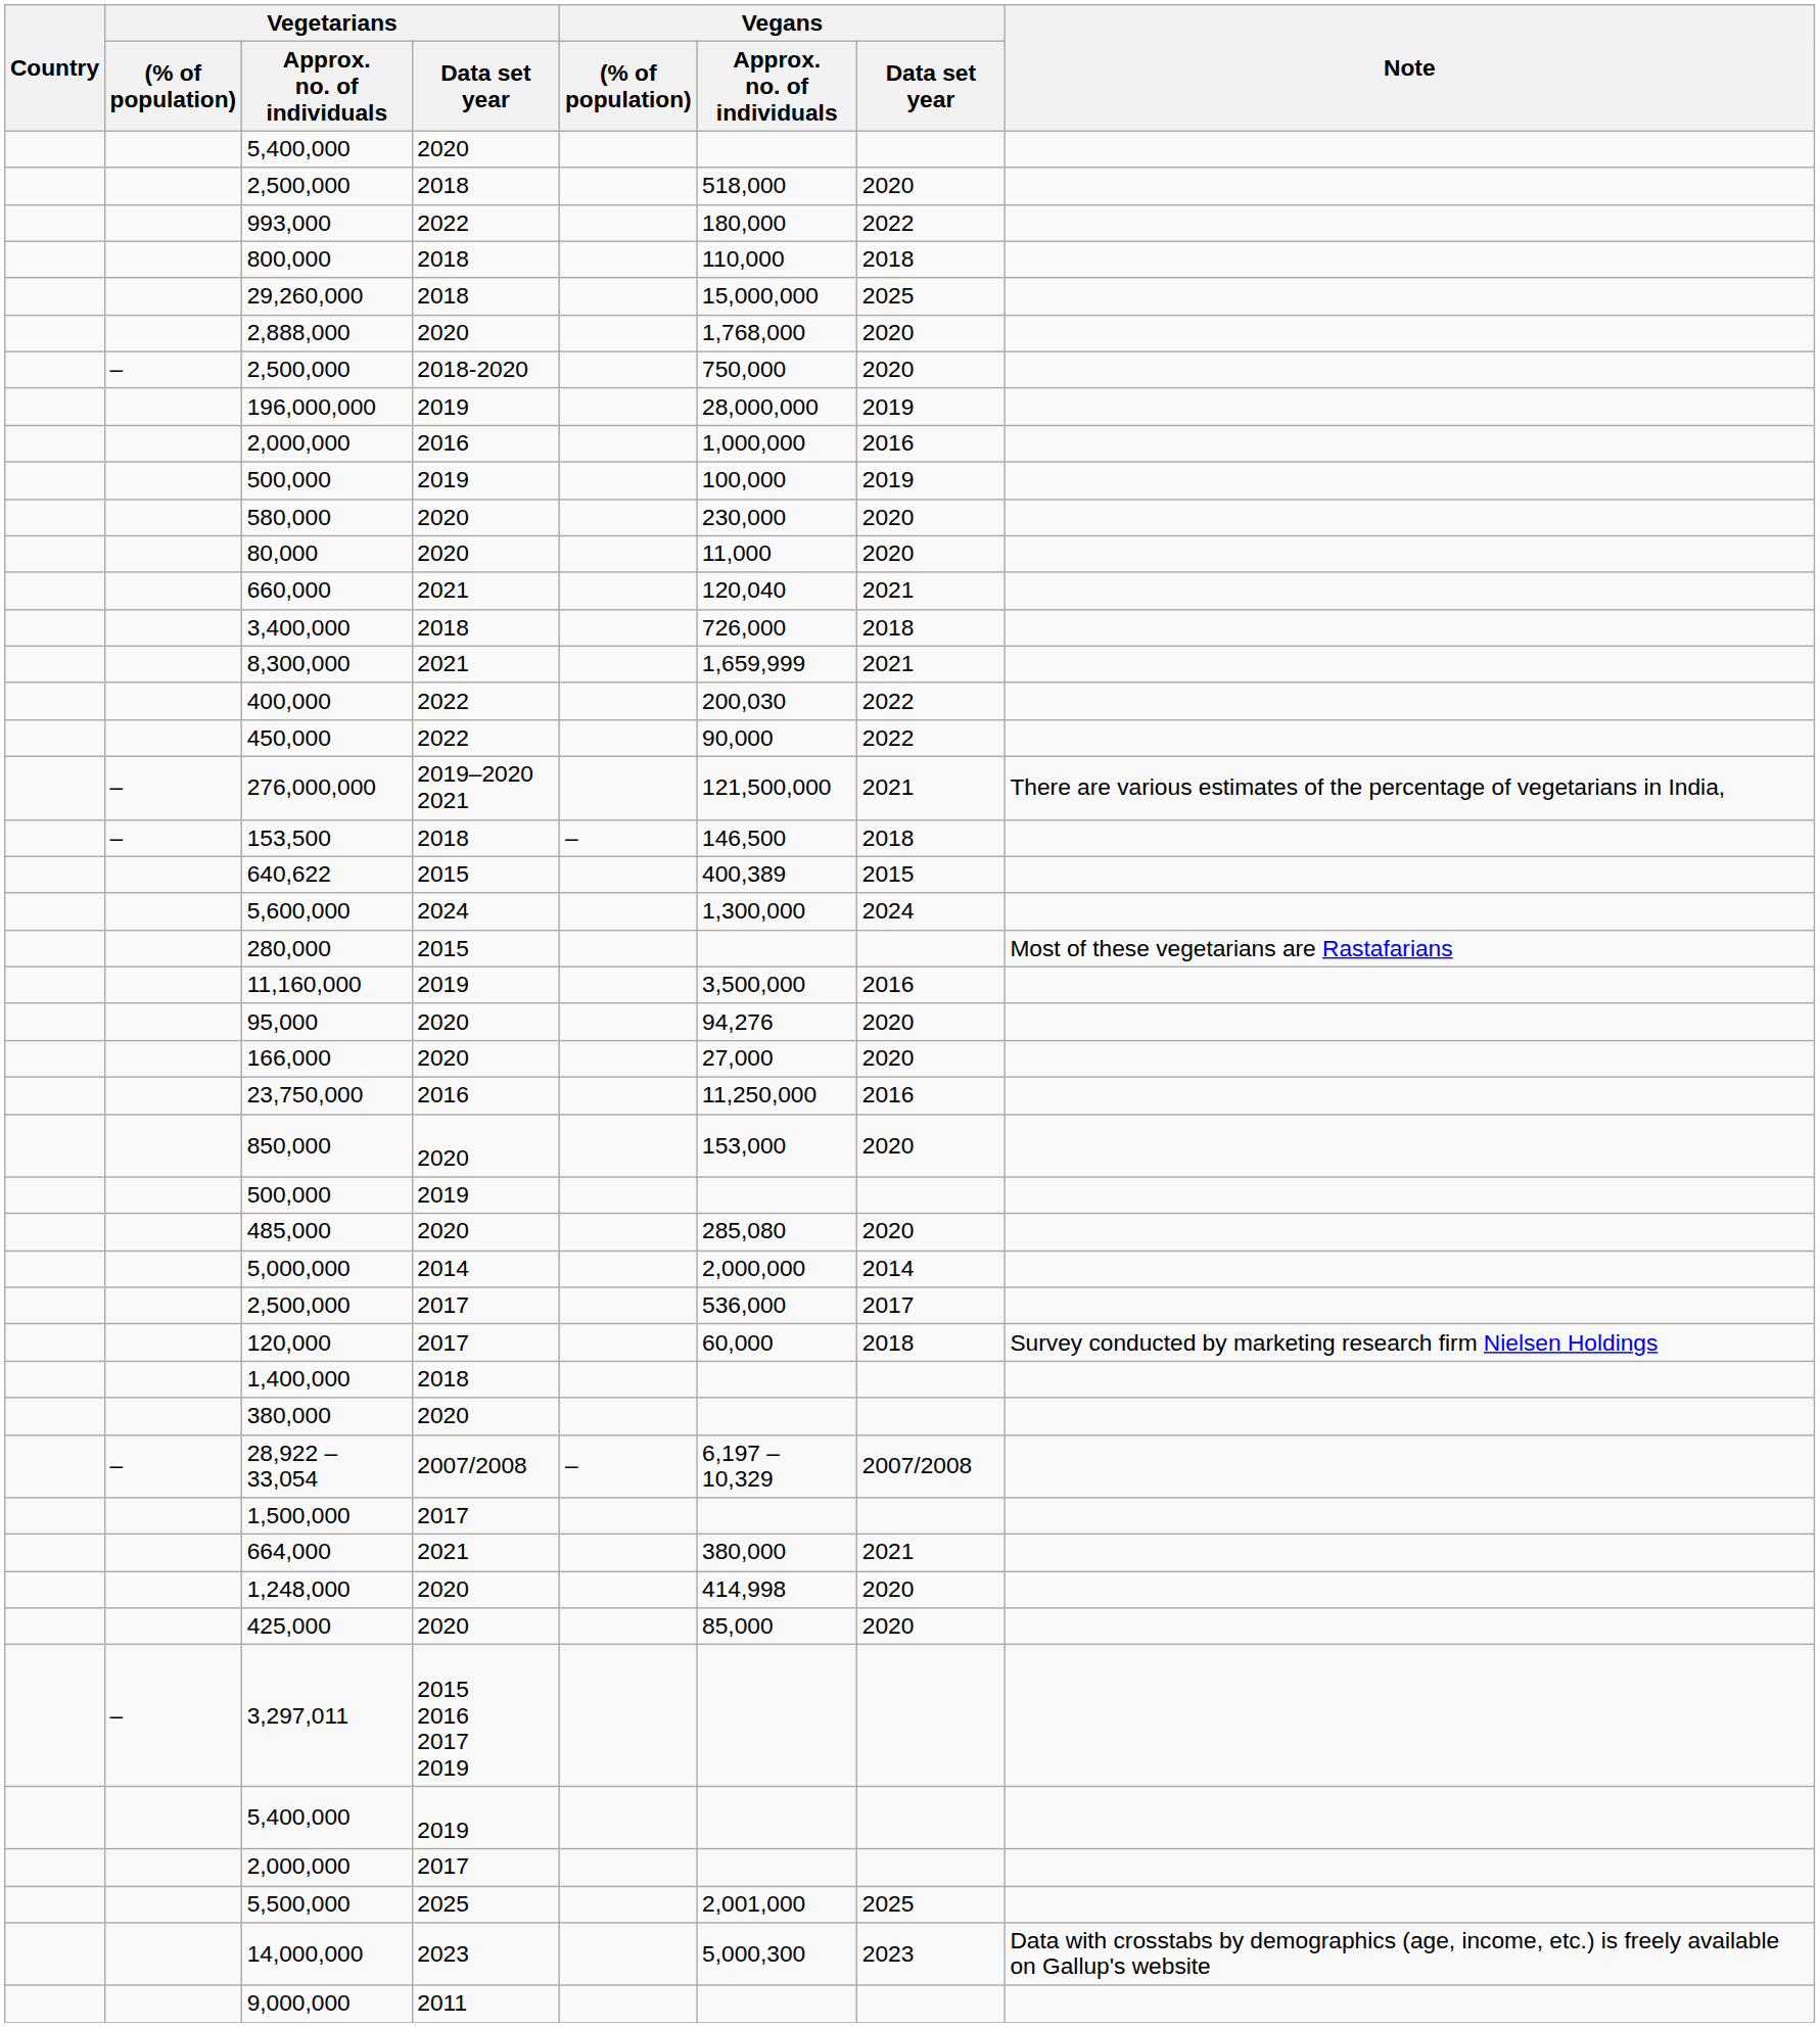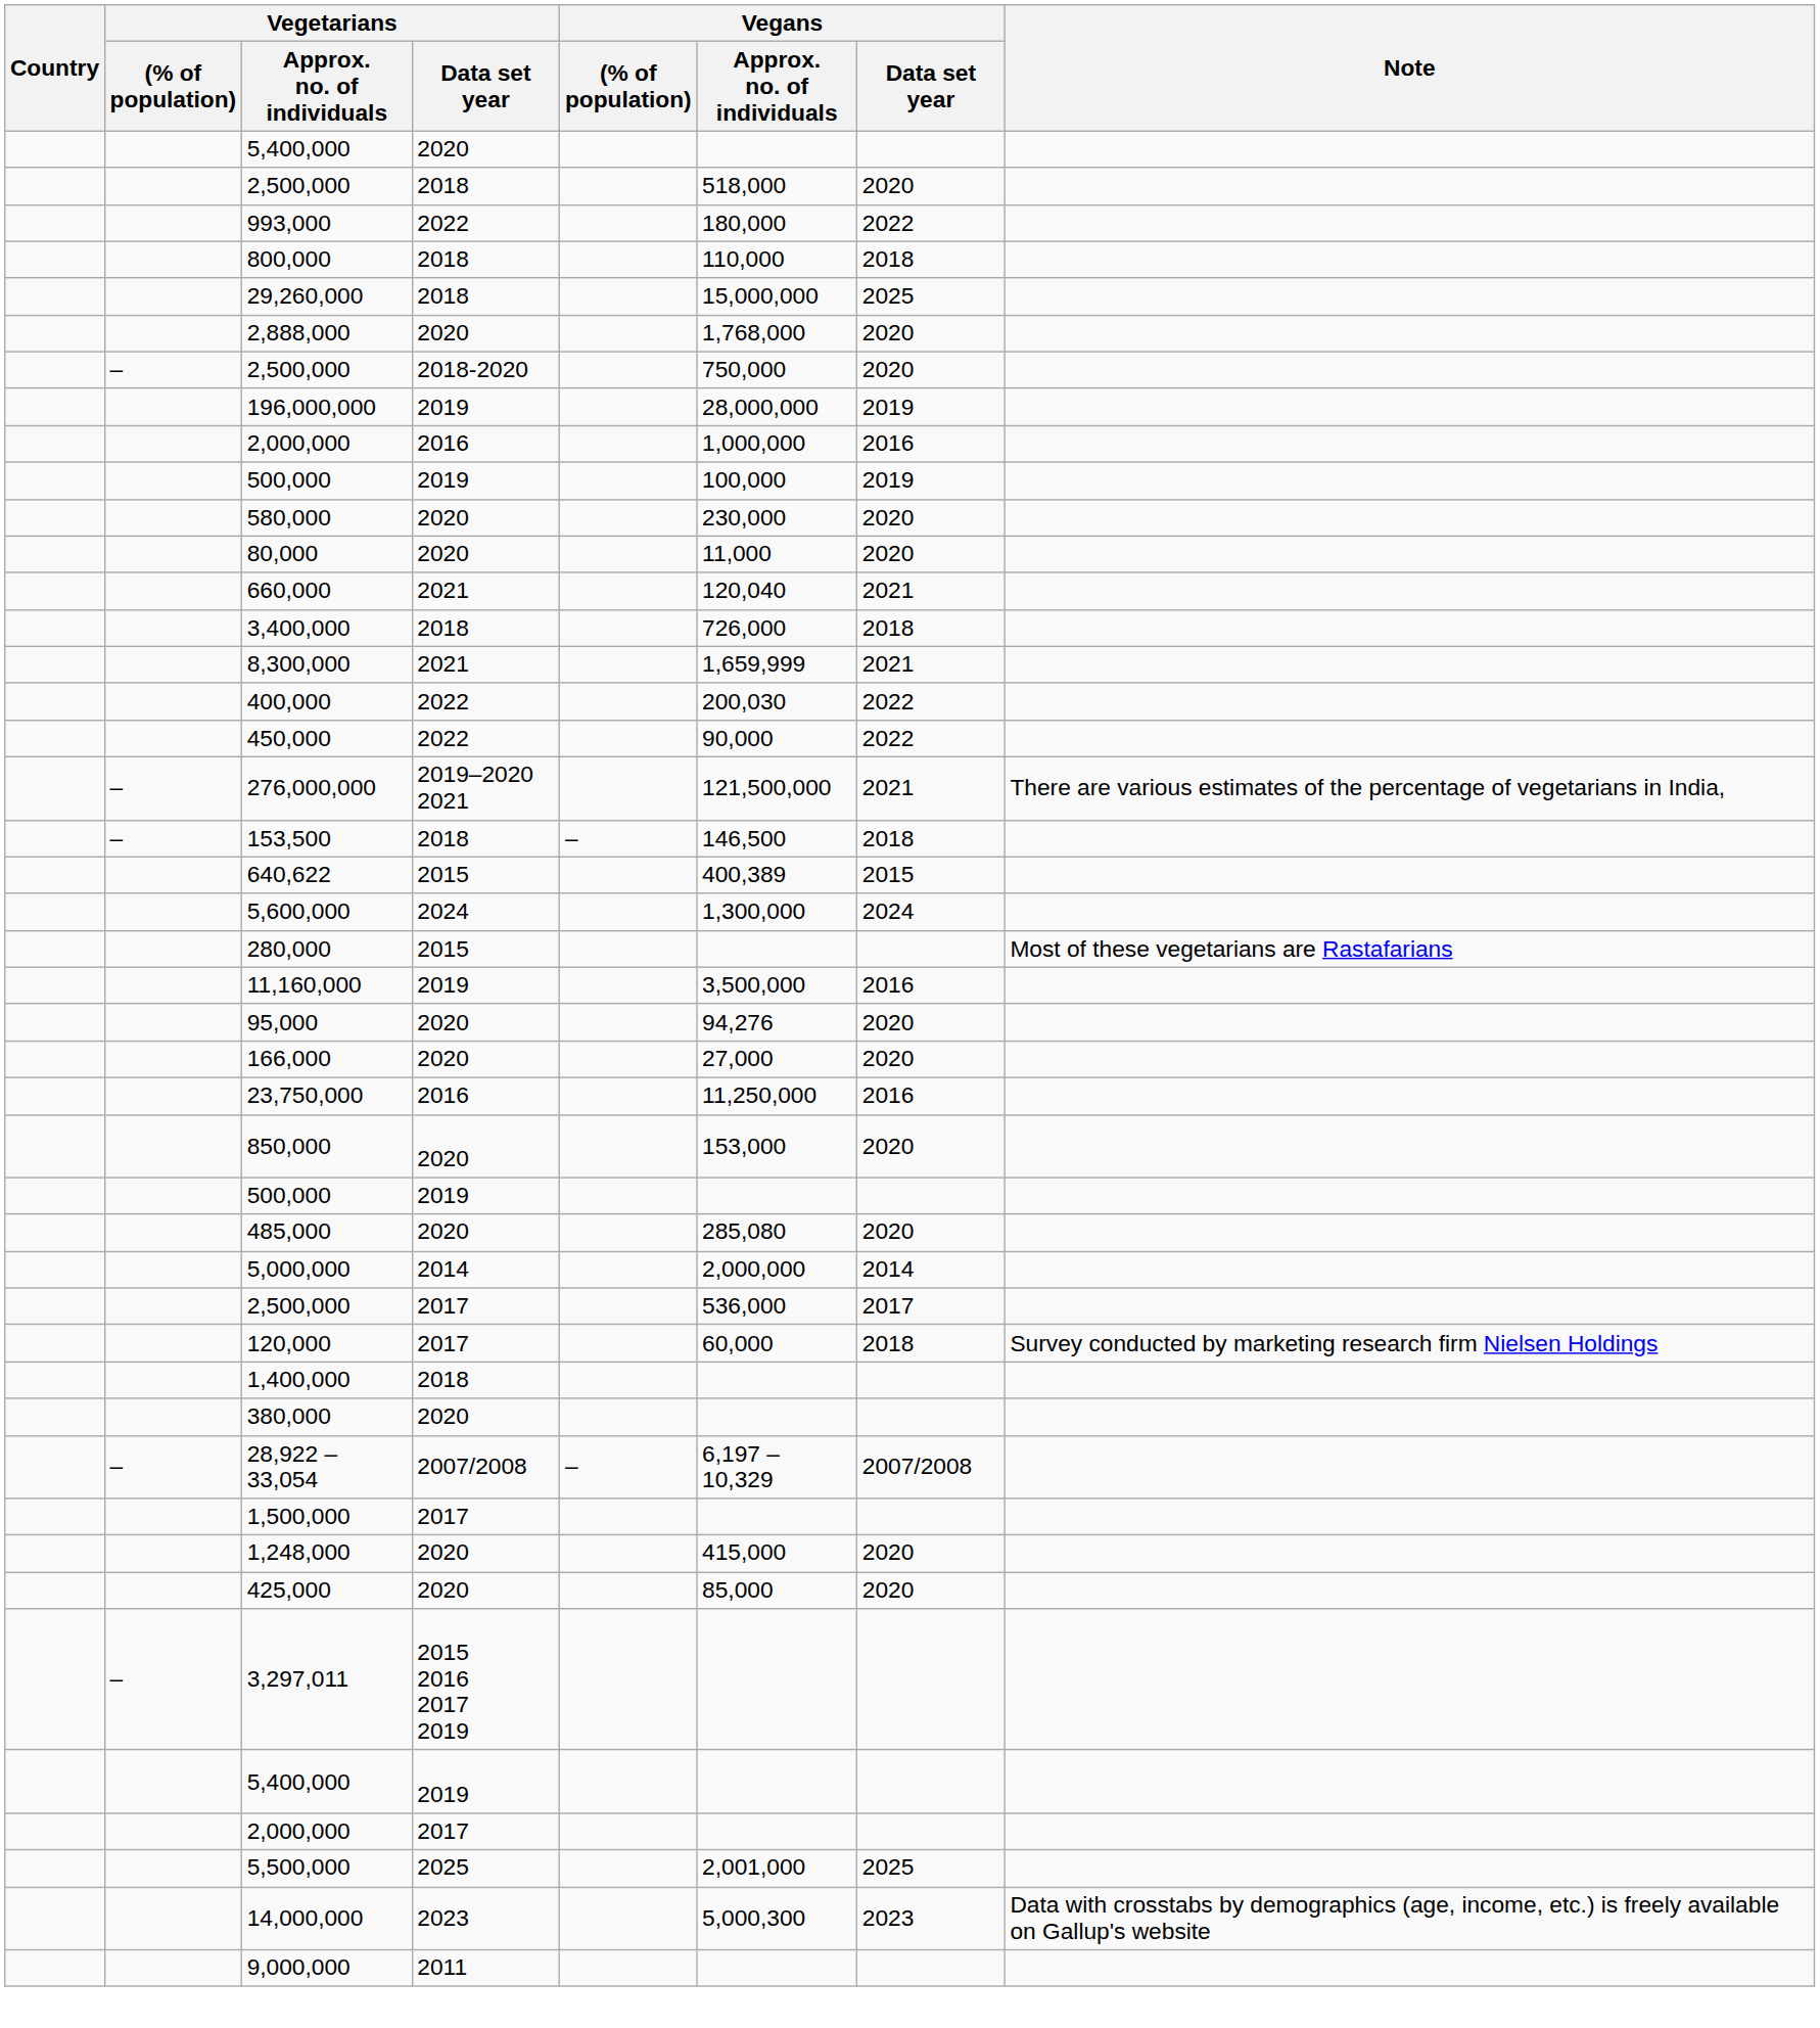 <table class="wikitable sortable">
 <tr>
 <th rowspan=2>Country</th>
 <th colspan=3>Vegetarians</th>
 <th colspan=3>Vegans</th>
 <th rowspan=2 class=unsortable>Note</th>
 </tr>
 <tr>
 <th>(% of<br>population)<br></th>
 <th>Approx.<br>no. of<br>individuals</th>
 <th>Data set year</th>
 <th>(% of<br>population)</th>
 <th>Approx.<br>no. of<br>individuals</th>
 <th>Data set year</th>
 </tr>
 <tr>
 <td></td>
 <td></td>
 <td>5,400,000</td>
 <td>2020</td>
 <td></td>
 <td></td>
 <td></td>
 <td></td>
 </tr>
 <tr>
 <td></td>
 <td></td>
 <td>2,500,000</td>
 <td>2018</td>
 <td></td>
 <td>518,000</td>
 <td>2020</td>
 <td></td>
 </tr>
 <tr>
 <td></td>
 <td></td>
 <td>993,000</td>
 <td>2022</td>
 <td></td>
 <td>180,000</td>
 <td>2022</td>
 <td></td>
 </tr>
 <tr>
 <td></td>
 <td></td>
 <td>800,000</td>
 <td>2018</td>
 <td></td>
 <td>110,000</td>
 <td>2018</td>
 <td></td>
 </tr>
 <tr>
 <td></td>
 <td></td>
 <td>29,260,000</td>
 <td>2018</td>
 <td></td>
 <td>15,000,000</td>
 <td>2025</td>
 <td></td>
 </tr>
 <tr>
 <td></td>
 <td></td>
 <td>2,888,000</td>
 <td>2020</td>
 <td></td>
 <td>1,768,000</td>
 <td>2020</td>
 <td></td>
 </tr>
 <tr>
 <td></td>
 <td>–</td>
 <td>2,500,000</td>
 <td>2018-2020</td>
 <td></td>
 <td>750,000</td>
 <td>2020</td>
 <td></td>
 </tr>
 <tr>
 <td></td>
 <td></td>
 <td>196,000,000</td>
 <td>2019</td>
 <td></td>
 <td>28,000,000</td>
 <td>2019</td>
 <td></td>
 </tr>
 <tr>
 <td></td>
 <td></td>
 <td>2,000,000</td>
 <td>2016</td>
 <td></td>
 <td>1,000,000</td>
 <td>2016</td>
 <td></td>
 </tr>
 <tr>
 <td></td>
 <td></td>
 <td>500,000</td>
 <td>2019</td>
 <td></td>
 <td>100,000</td>
 <td>2019</td>
 <td></td>
 </tr>
 <tr>
 <td></td>
 <td></td>
 <td>580,000</td>
 <td>2020</td>
 <td></td>
 <td>230,000</td>
 <td>2020</td>
 <td></td>
 </tr>
 <tr>
 <td></td>
 <td></td>
 <td>80,000</td>
 <td>2020</td>
 <td></td>
 <td>11,000</td>
 <td>2020</td>
 <td></td>
 </tr>
 <tr>
 <td></td>
 <td></td>
 <td>660,000</td>
 <td>2021</td>
 <td></td>
 <td>120,040</td>
 <td>2021</td>
 <td></td>
 </tr>
 <tr>
 <td></td>
 <td></td>
 <td>3,400,000</td>
 <td>2018</td>
 <td></td>
 <td>726,000</td>
 <td>2018</td>
 <td></td>
 </tr>
 <tr>
 <td></td>
 <td></td>
 <td>8,300,000</td>
 <td>2021</td>
 <td></td>
 <td>1,659,999</td>
 <td>2021</td>
 <td></td>
 </tr>
 <tr>
 <td></td>
 <td></td>
 <td>400,000</td>
 <td>2022</td>
 <td></td>
 <td>200,030</td>
 <td>2022</td>
 <td></td>
 </tr>
 <tr>
 <td></td>
 <td></td>
 <td>450,000</td>
 <td>2022</td>
 <td></td>
 <td>90,000</td>
 <td>2022</td>
 <td></td>
 </tr>
 <tr>
 <td></td>
 <td>–</td>
 <td>276,000,000</td>
 <td>2019–2020<br>2021</td>
 <td></td>
 <td>121,500,000</td>
 <td>2021</td>
 <td>There are various estimates of the percentage of vegetarians in India, </td>
 </tr>
 <tr>
 <td></td>
 <td>–</td>
 <td>153,500</td>
 <td>2018</td>
 <td>–</td>
 <td>146,500</td>
 <td>2018</td>
 <td></td>
 </tr>
 <tr>
 <td></td>
 <td></td>
 <td>640,622</td>
 <td>2015</td>
 <td></td>
 <td>400,389</td>
 <td>2015</td>
 <td></td>
 </tr>
 <tr>
 <td></td>
 <td></td>
 <td>5,600,000</td>
 <td>2024</td>
 <td></td>
 <td>1,300,000</td>
 <td>2024</td>
 <td></td>
 </tr>
 <tr>
 <td></td>
 <td></td>
 <td>280,000</td>
 <td>2015</td>
 <td></td>
 <td></td>
 <td></td>
 <td>Most of these vegetarians are <a href='#'>Rastafarians</a></td>
 </tr>
 <tr>
 <td></td>
 <td></td>
 <td>11,160,000</td>
 <td>2019</td>
 <td></td>
 <td>3,500,000</td>
 <td>2016</td>
 <td></td>
 </tr>
 <tr>
 <td></td>
 <td></td>
 <td>95,000</td>
 <td>2020</td>
 <td></td>
 <td>94,276</td>
 <td>2020</td>
 <td></td>
 </tr>
 <tr>
 <td></td>
 <td></td>
 <td>166,000</td>
 <td>2020</td>
 <td></td>
 <td>27,000</td>
 <td>2020</td>
 <td></td>
 </tr>
 <tr>
 <td></td>
 <td></td>
 <td>23,750,000</td>
 <td>2016</td>
 <td></td>
 <td>11,250,000</td>
 <td>2016</td>
 <td></td>
 </tr>
 <tr>
 <td></td>
 <td></td>
 <td>850,000</td>
 <td><br>2020</td>
 <td></td>
 <td>153,000</td>
 <td>2020<br></td>
 <td></td>
 </tr>
 <tr>
 <td></td>
 <td></td>
 <td>500,000</td>
 <td>2019</td>
 <td></td>
 <td></td>
 <td></td>
 <td></td>
 </tr>
 <tr>
 <td></td>
 <td></td>
 <td>485,000</td>
 <td>2020</td>
 <td></td>
 <td>285,080</td>
 <td>2020</td>
 <td></td>
 </tr>
 <tr>
 <td></td>
 <td></td>
 <td>5,000,000</td>
 <td>2014</td>
 <td></td>
 <td>2,000,000</td>
 <td>2014</td>
 <td></td>
 </tr>
 <tr>
 <td></td>
 <td></td>
 <td>2,500,000</td>
 <td>2017</td>
 <td></td>
 <td>536,000</td>
 <td>2017</td>
 <td></td>
 </tr>
 <tr>
 <td></td>
 <td></td>
 <td>120,000</td>
 <td>2017</td>
 <td></td>
 <td>60,000</td>
 <td>2018</td>
 <td>Survey conducted by marketing research firm <a href='#'>Nielsen Holdings</a></td>
 </tr>
 <tr>
 <td></td>
 <td></td>
 <td>1,400,000</td>
 <td>2018</td>
 <td></td>
 <td></td>
 <td></td>
 <td></td>
 </tr>
 <tr>
 <td></td>
 <td></td>
 <td>380,000</td>
 <td>2020</td>
 <td></td>
 <td></td>
 <td></td>
 <td></td>
 </tr>
 <tr>
 <td></td>
 <td>–</td>
 <td>28,922 – 33,054</td>
 <td>2007/2008</td>
 <td>–</td>
 <td>6,197 – 10,329</td>
 <td>2007/2008</td>
 <td></td>
 </tr>
 <tr>
 <td></td>
 <td></td>
 <td>1,500,000</td>
 <td>2017</td>
 <td></td>
 <td></td>
 <td></td>
 <td></td>
 </tr>
 <tr>
 <td></td>
 <td></td>
-<td>664,000</td>
-<td>2021</td>
-<td></td>
-<td>380,000</td>
-<td>2021</td>
-<td></td>
-</tr>
-<tr>
-<td></td>
-<td></td>
 <td>1,248,000</td>
 <td>2020</td>
 <td></td>
-<td>414,998</td>
+<td>415,000</td>
 <td>2020</td>
 <td></td>
 </tr>
 <tr>
 <td></td>
 <td></td>
 <td>425,000</td>
 <td>2020</td>
 <td></td>
 <td>85,000</td>
 <td>2020</td>
 <td></td>
 </tr>
 <tr>
 <td></td>
 <td>–</td>
 <td>3,297,011</td>
 <td><br>2015<br>2016<br>2017<br>2019</td>
 <td></td>
 <td></td>
 <td></td>
 <td></td>
 </tr>
 <tr>
 <td></td>
 <td></td>
 <td>5,400,000</td>
 <td><br>2019</td>
 <td></td>
 <td></td>
 <td></td>
 <td></td>
 </tr>
 <tr>
 <td></td>
 <td></td>
 <td>2,000,000</td>
 <td>2017</td>
 <td></td>
 <td></td>
 <td></td>
 <td></td>
 </tr>
 <tr>
 <td></td>
 <td></td>
 <td>5,500,000<br></td>
 <td>2025</td>
 <td></td>
 <td>2,001,000<br></td>
 <td>2025</td>
 <td></td>
 </tr>
 <tr>
 <td></td>
 <td></td>
 <td>14,000,000</td>
 <td>2023</td>
 <td></td>
 <td>5,000,300</td>
 <td>2023</td>
 <td>Data with crosstabs by demographics (age, income, etc.) is freely available on Gallup's website</td>
 </tr>
 <tr>
 <td></td>
 <td></td>
 <td>9,000,000</td>
 <td>2011</td>
 <td></td>
 <td></td>
 <td></td>
 <td></td>
 </tr>
 </table>
